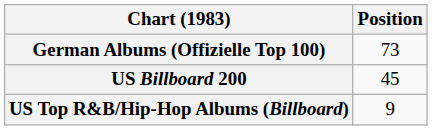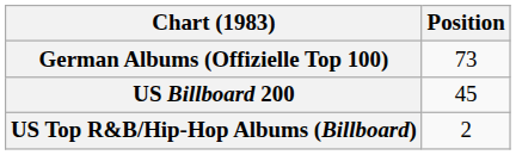 <table class="wikitable sortable plainrowheaders" style="text-align:center">
 <tr>
 <th scope="col">Chart (1983)</th>
 <th scope="col">Position</th>
 </tr>
 <tr>
 <th scope="row">German Albums (Offizielle Top 100)</th>
 <td>73</td>
 </tr>
 <tr>
 <th scope="row">US <em>Billboard</em> 200</th>
 <td>45</td>
 </tr>
 <tr>
 <th scope="row">US Top R&B/Hip-Hop Albums (<em>Billboard</em>)</th>
-<td>9</td>
+<td>2</td>
 </tr>
 </table>
